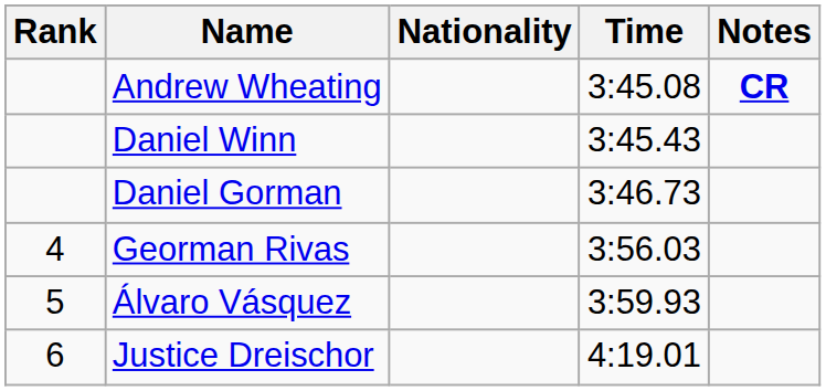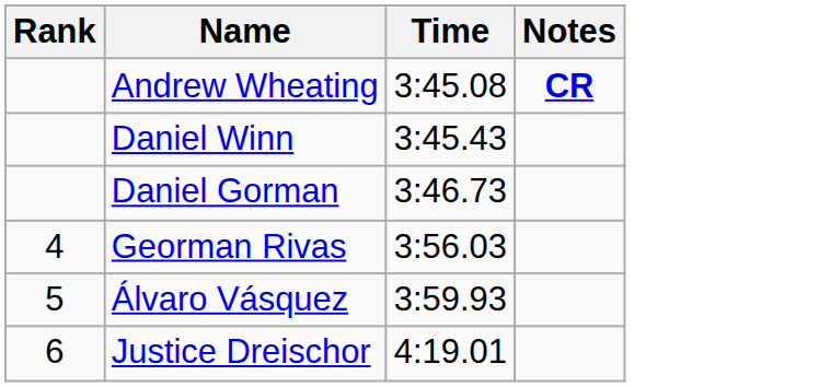 <table class="wikitable sortable" style="text-align:center">
 <tr>
 <th>Rank</th>
 <th>Name</th>
-<th>Nationality</th>
 <th>Time</th>
 <th>Notes</th>
 </tr>
 <tr>
 <td align=center></td>
 <td align=left><a href='#'>Andrew Wheating</a></td>
-<td align=left></td>
 <td>3:45.08</td>
 <td><strong><a href='#'>CR</a></strong></td>
 </tr>
 <tr>
 <td align=center></td>
 <td align=left><a href='#'>Daniel Winn</a></td>
-<td align=left></td>
 <td>3:45.43</td>
 <td></td>
 </tr>
 <tr>
 <td align=center></td>
 <td align=left><a href='#'>Daniel Gorman</a></td>
-<td align=left></td>
 <td>3:46.73</td>
 <td></td>
 </tr>
 <tr>
 <td align=center>4</td>
 <td align=left><a href='#'>Georman Rivas</a></td>
-<td align=left></td>
 <td>3:56.03</td>
 <td></td>
 </tr>
 <tr>
 <td align=center>5</td>
 <td align=left><a href='#'>Álvaro Vásquez</a></td>
-<td align=left></td>
 <td>3:59.93</td>
 <td></td>
 </tr>
 <tr>
 <td align=center>6</td>
 <td align=left><a href='#'>Justice Dreischor</a></td>
-<td align=left></td>
 <td>4:19.01</td>
 <td></td>
 </tr>
 </table>
